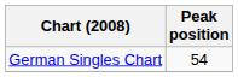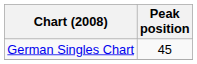 <table class="wikitable">
 <tr>
 <th align="center">Chart (2008)</th>
 <th align="center">Peak<br>position</th>
 </tr>
 <tr>
 <td align="left"><a href='#'>German Singles Chart</a></td>
-<td align="center">54</td>
+<td align="center">45</td>
 </tr>
 <tr>
 </tr>
 </table>
